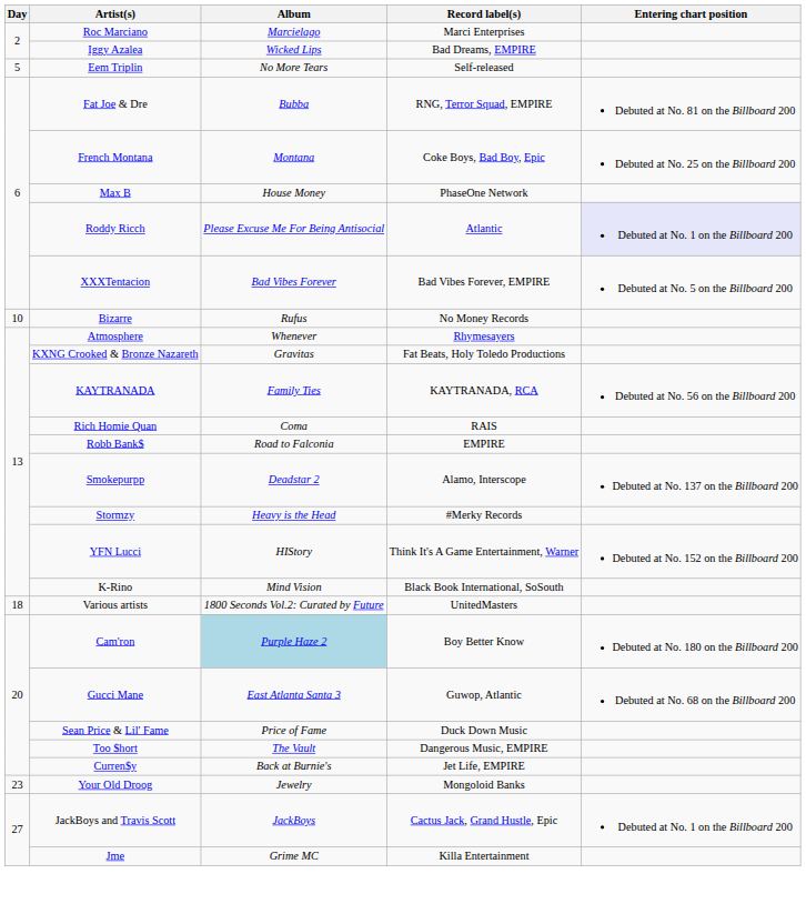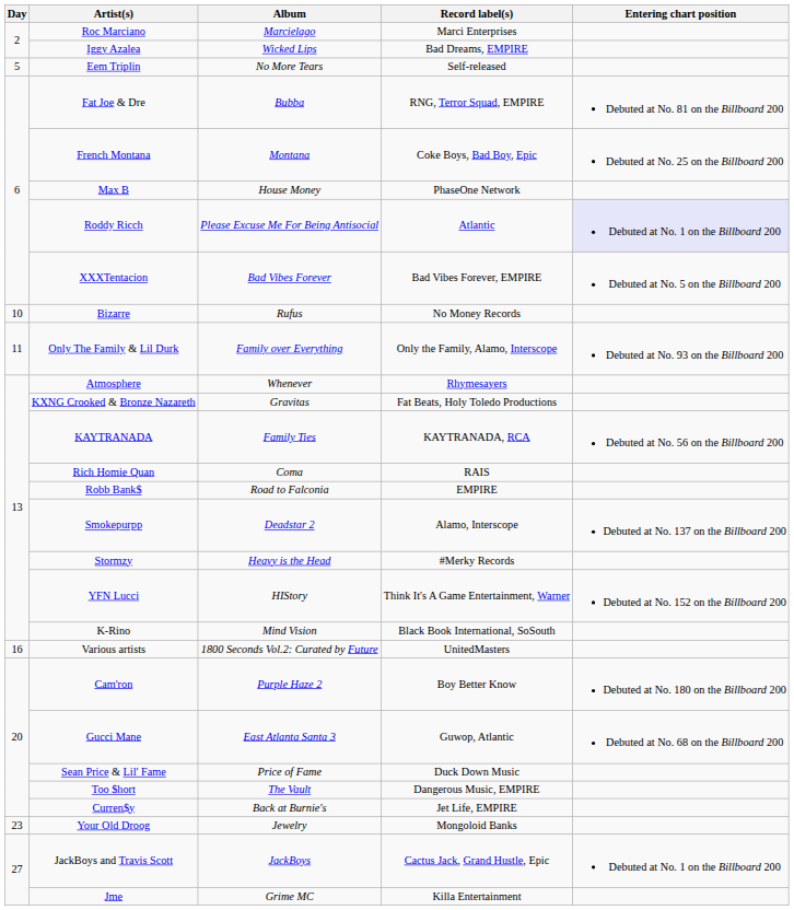 <table class="wikitable" style="text-align:center;">
 <tr>
 <th scope="col">Day</th>
 <th scope="col">Artist(s)</th>
 <th scope="col">Album</th>
 <th scope="col">Record label(s)</th>
 <th><strong>Entering chart position</strong></th>
 </tr>
 <tr>
 <td rowspan="2">2</td>
 <td><a href='#'>Roc Marciano</a></td>
 <td><em><a href='#'>Marcielago</a></em></td>
 <td>Marci Enterprises</td>
 <td></td>
 </tr>
 <tr>
 <td><a href='#'>Iggy Azalea</a></td>
 <td><em><a href='#'>Wicked Lips</a></em></td>
 <td>Bad Dreams, <a href='#'>EMPIRE</a></td>
 <td></td>
 </tr>
 <tr>
 <td>5</td>
 <td><a href='#'>Eem Triplin</a></td>
 <td><em>No More Tears</em></td>
 <td>Self-released</td>
 <td></td>
 </tr>
 <tr>
 <td rowspan="5">6</td>
 <td><a href='#'>Fat Joe</a> & Dre</td>
 <td><em><a href='#'>Bubba</a></em></td>
 <td>RNG, <a href='#'>Terror Squad</a>, EMPIRE</td>
 <td><br><ul><li>Debuted at No. 81 on the <em>Billboard</em> 200</li></ul></td>
 </tr>
 <tr>
 <td><a href='#'>French Montana</a></td>
 <td><em><a href='#'>Montana</a></em></td>
 <td>Coke Boys, <a href='#'>Bad Boy</a>, <a href='#'>Epic</a></td>
 <td><br><ul><li>Debuted at No. 25 on the <em>Billboard</em> 200</li></ul></td>
 </tr>
 <tr>
 <td><a href='#'>Max B</a></td>
 <td><em>House Money</em></td>
 <td>PhaseOne Network</td>
 <td></td>
 </tr>
 <tr>
 <td><a href='#'>Roddy Ricch</a></td>
 <td><em><a href='#'>Please Excuse Me For Being Antisocial</a></em></td>
 <td><a href='#'>Atlantic</a></td>
 <td style="background: lavender;"><br><ul><li>Debuted at No. 1 on the <em>Billboard</em> 200</li></ul></td>
 </tr>
 <tr>
 <td><a href='#'>XXXTentacion</a></td>
 <td><em><a href='#'>Bad Vibes Forever</a></em></td>
 <td>Bad Vibes Forever, EMPIRE</td>
 <td><br><ul><li>Debuted at No. 5 on the <em>Billboard</em> 200</li></ul></td>
 </tr>
 <tr>
 <td>10</td>
 <td><a href='#'>Bizarre</a></td>
 <td><em>Rufus</em></td>
 <td>No Money Records</td>
 <td></td>
 </tr>
 <tr>
+<td>11</td>
+<td><a href='#'>Only The Family</a> & <a href='#'>Lil Durk</a></td>
+<td><em><a href='#'>Family over Everything</a></em></td>
+<td>Only the Family, Alamo, <a href='#'>Interscope</a></td>
+<td><br><ul><li>Debuted at No. 93 on the <em>Billboard</em> 200</li></ul></td>
+</tr>
+<tr>
 <td rowspan="9">13</td>
 <td><a href='#'>Atmosphere</a></td>
 <td><em>Whenever</em></td>
 <td><a href='#'>Rhymesayers</a></td>
 <td></td>
 </tr>
 <tr>
 <td><a href='#'>KXNG Crooked</a> & <a href='#'>Bronze Nazareth</a></td>
 <td><em>Gravitas</em></td>
 <td>Fat Beats, Holy Toledo Productions</td>
 <td></td>
 </tr>
 <tr>
 <td><a href='#'>KAYTRANADA</a></td>
 <td><em><a href='#'>Family Ties</a></em></td>
 <td>KAYTRANADA, <a href='#'>RCA</a></td>
 <td><br><ul><li>Debuted at No. 56 on the <em>Billboard</em> 200</li></ul></td>
 </tr>
 <tr>
 <td><a href='#'>Rich Homie Quan</a></td>
 <td><em>Coma</em></td>
 <td>RAIS</td>
 <td></td>
 </tr>
 <tr>
 <td><a href='#'>Robb Bank$</a></td>
 <td><em>Road to Falconia</em></td>
 <td>EMPIRE</td>
 <td></td>
 </tr>
 <tr>
 <td><a href='#'>Smokepurpp</a></td>
 <td><em><a href='#'>Deadstar 2</a></em></td>
 <td>Alamo, Interscope</td>
 <td><br><ul><li>Debuted at No. 137 on the <em>Billboard</em> 200</li></ul></td>
 </tr>
 <tr>
 <td><a href='#'>Stormzy</a></td>
 <td><em><a href='#'>Heavy is the Head</a></em></td>
 <td>#Merky Records</td>
 <td></td>
 </tr>
 <tr>
 <td><a href='#'>YFN Lucci</a></td>
 <td><em>HIStory</em></td>
 <td>Think It's A Game Entertainment, <a href='#'>Warner</a></td>
 <td><br><ul><li>Debuted at No. 152 on the <em>Billboard</em> 200</li></ul></td>
 </tr>
 <tr>
 <td>K-Rino</td>
 <td><em>Mind Vision</em></td>
 <td>Black Book International, SoSouth</td>
 <td></td>
 </tr>
 <tr>
-<td>18</td>
+<td>16</td>
 <td>Various artists</td>
 <td><em>1800 Seconds Vol.2: Curated by <a href='#'>Future</a></em></td>
 <td>UnitedMasters</td>
 <td></td>
 </tr>
 <tr>
 <td rowspan="5">20</td>
 <td><a href='#'>Cam'ron</a></td>
-<td style="background: lightblue;"><em><a href='#'>Purple Haze 2</a></em></td>
+<td><em><a href='#'>Purple Haze 2</a></em></td>
 <td>Boy Better Know</td>
 <td><br><ul><li>Debuted at No. 180 on the <em>Billboard</em> 200</li></ul></td>
 </tr>
 <tr>
 <td><a href='#'>Gucci Mane</a></td>
 <td><em><a href='#'>East Atlanta Santa 3</a></em></td>
 <td>Guwop, Atlantic</td>
 <td><br><ul><li>Debuted at No. 68 on the <em>Billboard</em> 200</li></ul></td>
 </tr>
 <tr>
 <td><a href='#'>Sean Price</a> & <a href='#'>Lil' Fame</a></td>
 <td><em>Price of Fame</em></td>
 <td>Duck Down Music</td>
 <td></td>
 </tr>
 <tr>
 <td><a href='#'>Too $hort</a></td>
 <td><em><a href='#'>The Vault</a></em></td>
 <td>Dangerous Music, EMPIRE</td>
 <td></td>
 </tr>
 <tr>
 <td><a href='#'>Curren$y</a></td>
 <td><em>Back at Burnie's</em></td>
 <td>Jet Life, EMPIRE</td>
 <td></td>
 </tr>
 <tr>
 <td>23</td>
 <td><a href='#'>Your Old Droog</a></td>
 <td><em>Jewelry</em></td>
 <td>Mongoloid Banks</td>
 <td></td>
 </tr>
 <tr>
 <td rowspan="2">27</td>
 <td>JackBoys and <a href='#'>Travis Scott</a></td>
 <td><em><a href='#'>JackBoys</a></em></td>
 <td><a href='#'>Cactus Jack</a>, <a href='#'>Grand Hustle</a>, Epic</td>
 <td><br><ul><li>Debuted at No. 1 on the <em>Billboard</em> 200</li></ul></td>
 </tr>
 <tr>
 <td><a href='#'>Jme</a></td>
 <td><em>Grime MC</em></td>
 <td>Killa Entertainment</td>
 <td></td>
 </tr>
 </table>
